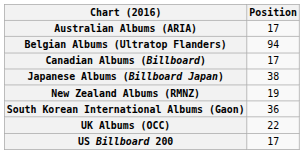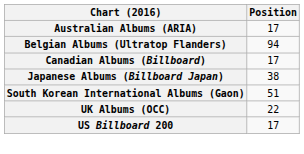 <table class="wikitable sortable plainrowheaders" style="text-align:center;">
 <tr>
 <th>Chart (2016)</th>
 <th>Position</th>
 </tr>
 <tr>
 <th scope="row">Australian Albums (ARIA)</th>
 <td>17</td>
 </tr>
 <tr>
 <th scope="row">Belgian Albums (Ultratop Flanders)</th>
 <td>94</td>
 </tr>
 <tr>
 <th scope="row">Canadian Albums (<em>Billboard</em>)</th>
 <td>17</td>
 </tr>
 <tr>
 <th scope="row">Japanese Albums (<em>Billboard Japan</em>)</th>
 <td>38</td>
 </tr>
 <tr>
-<th scope="row">New Zealand Albums (RMNZ)</th>
-<td>19</td>
-</tr>
-<tr>
 <th scope="row">South Korean International Albums (Gaon)</th>
-<td>36</td>
+<td>51</td>
 </tr>
 <tr>
 <th scope="row">UK Albums (OCC)</th>
 <td>22</td>
 </tr>
 <tr>
 <th scope="row">US <em>Billboard</em> 200</th>
 <td>17</td>
 </tr>
 </table>
